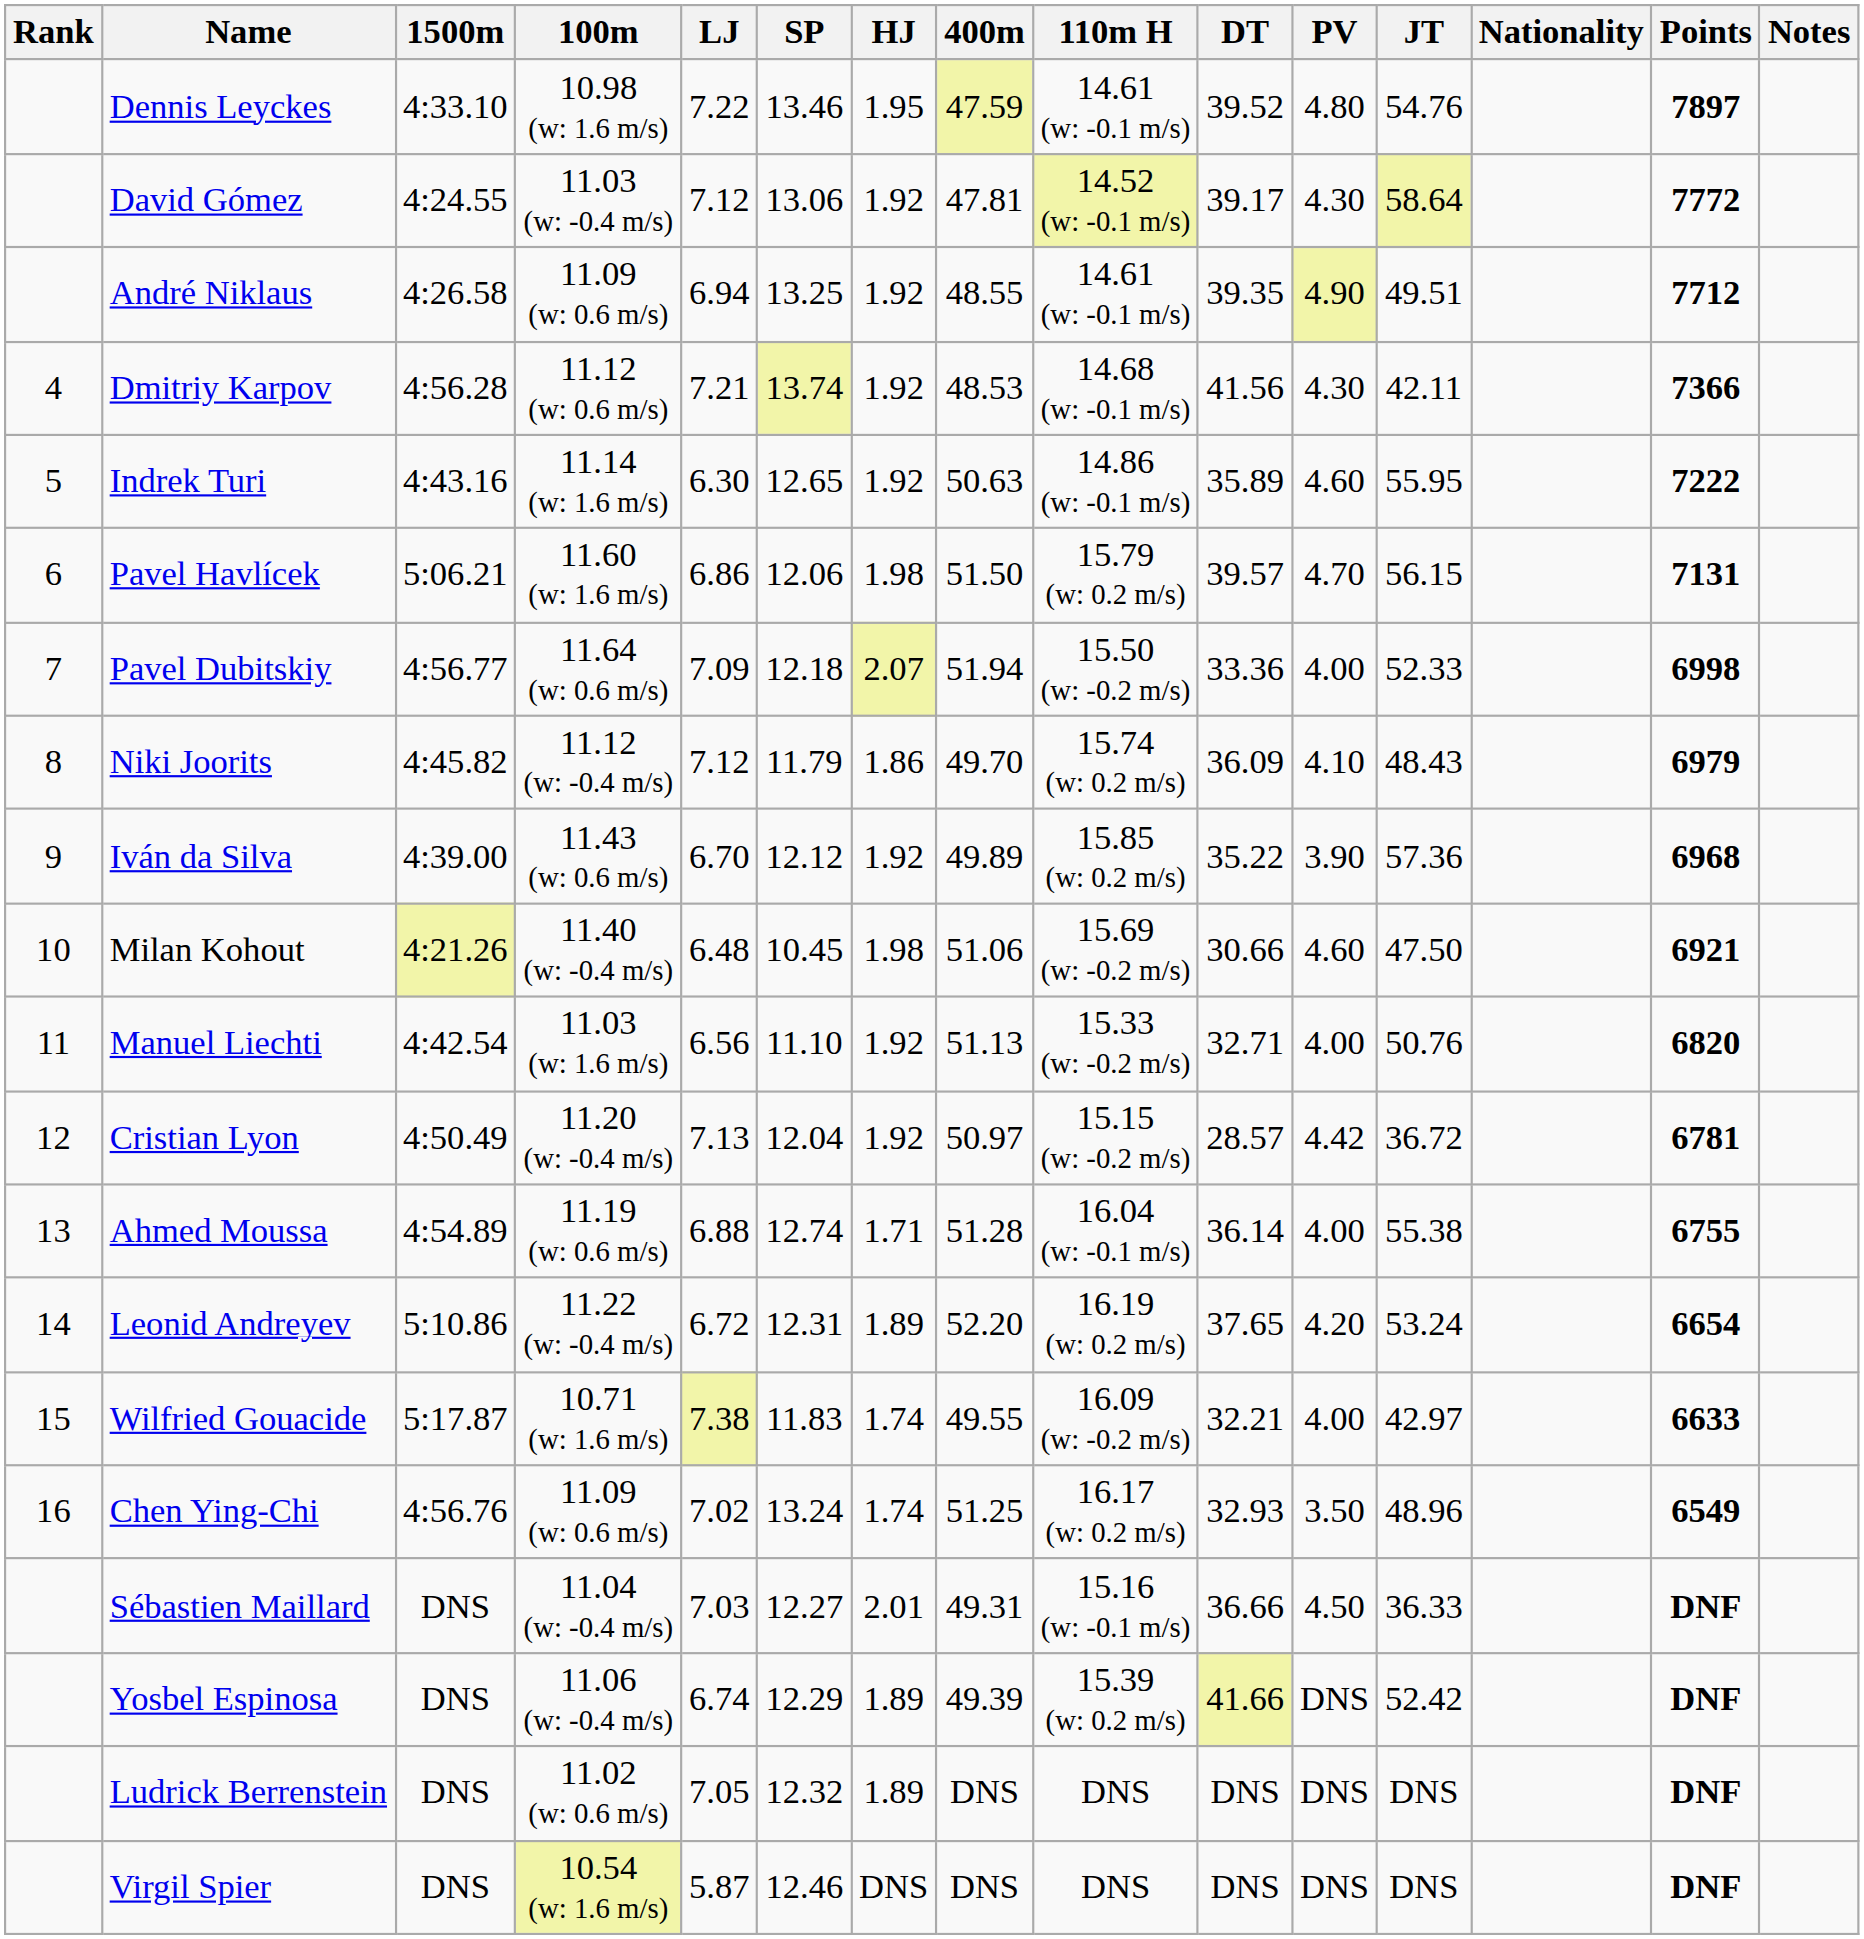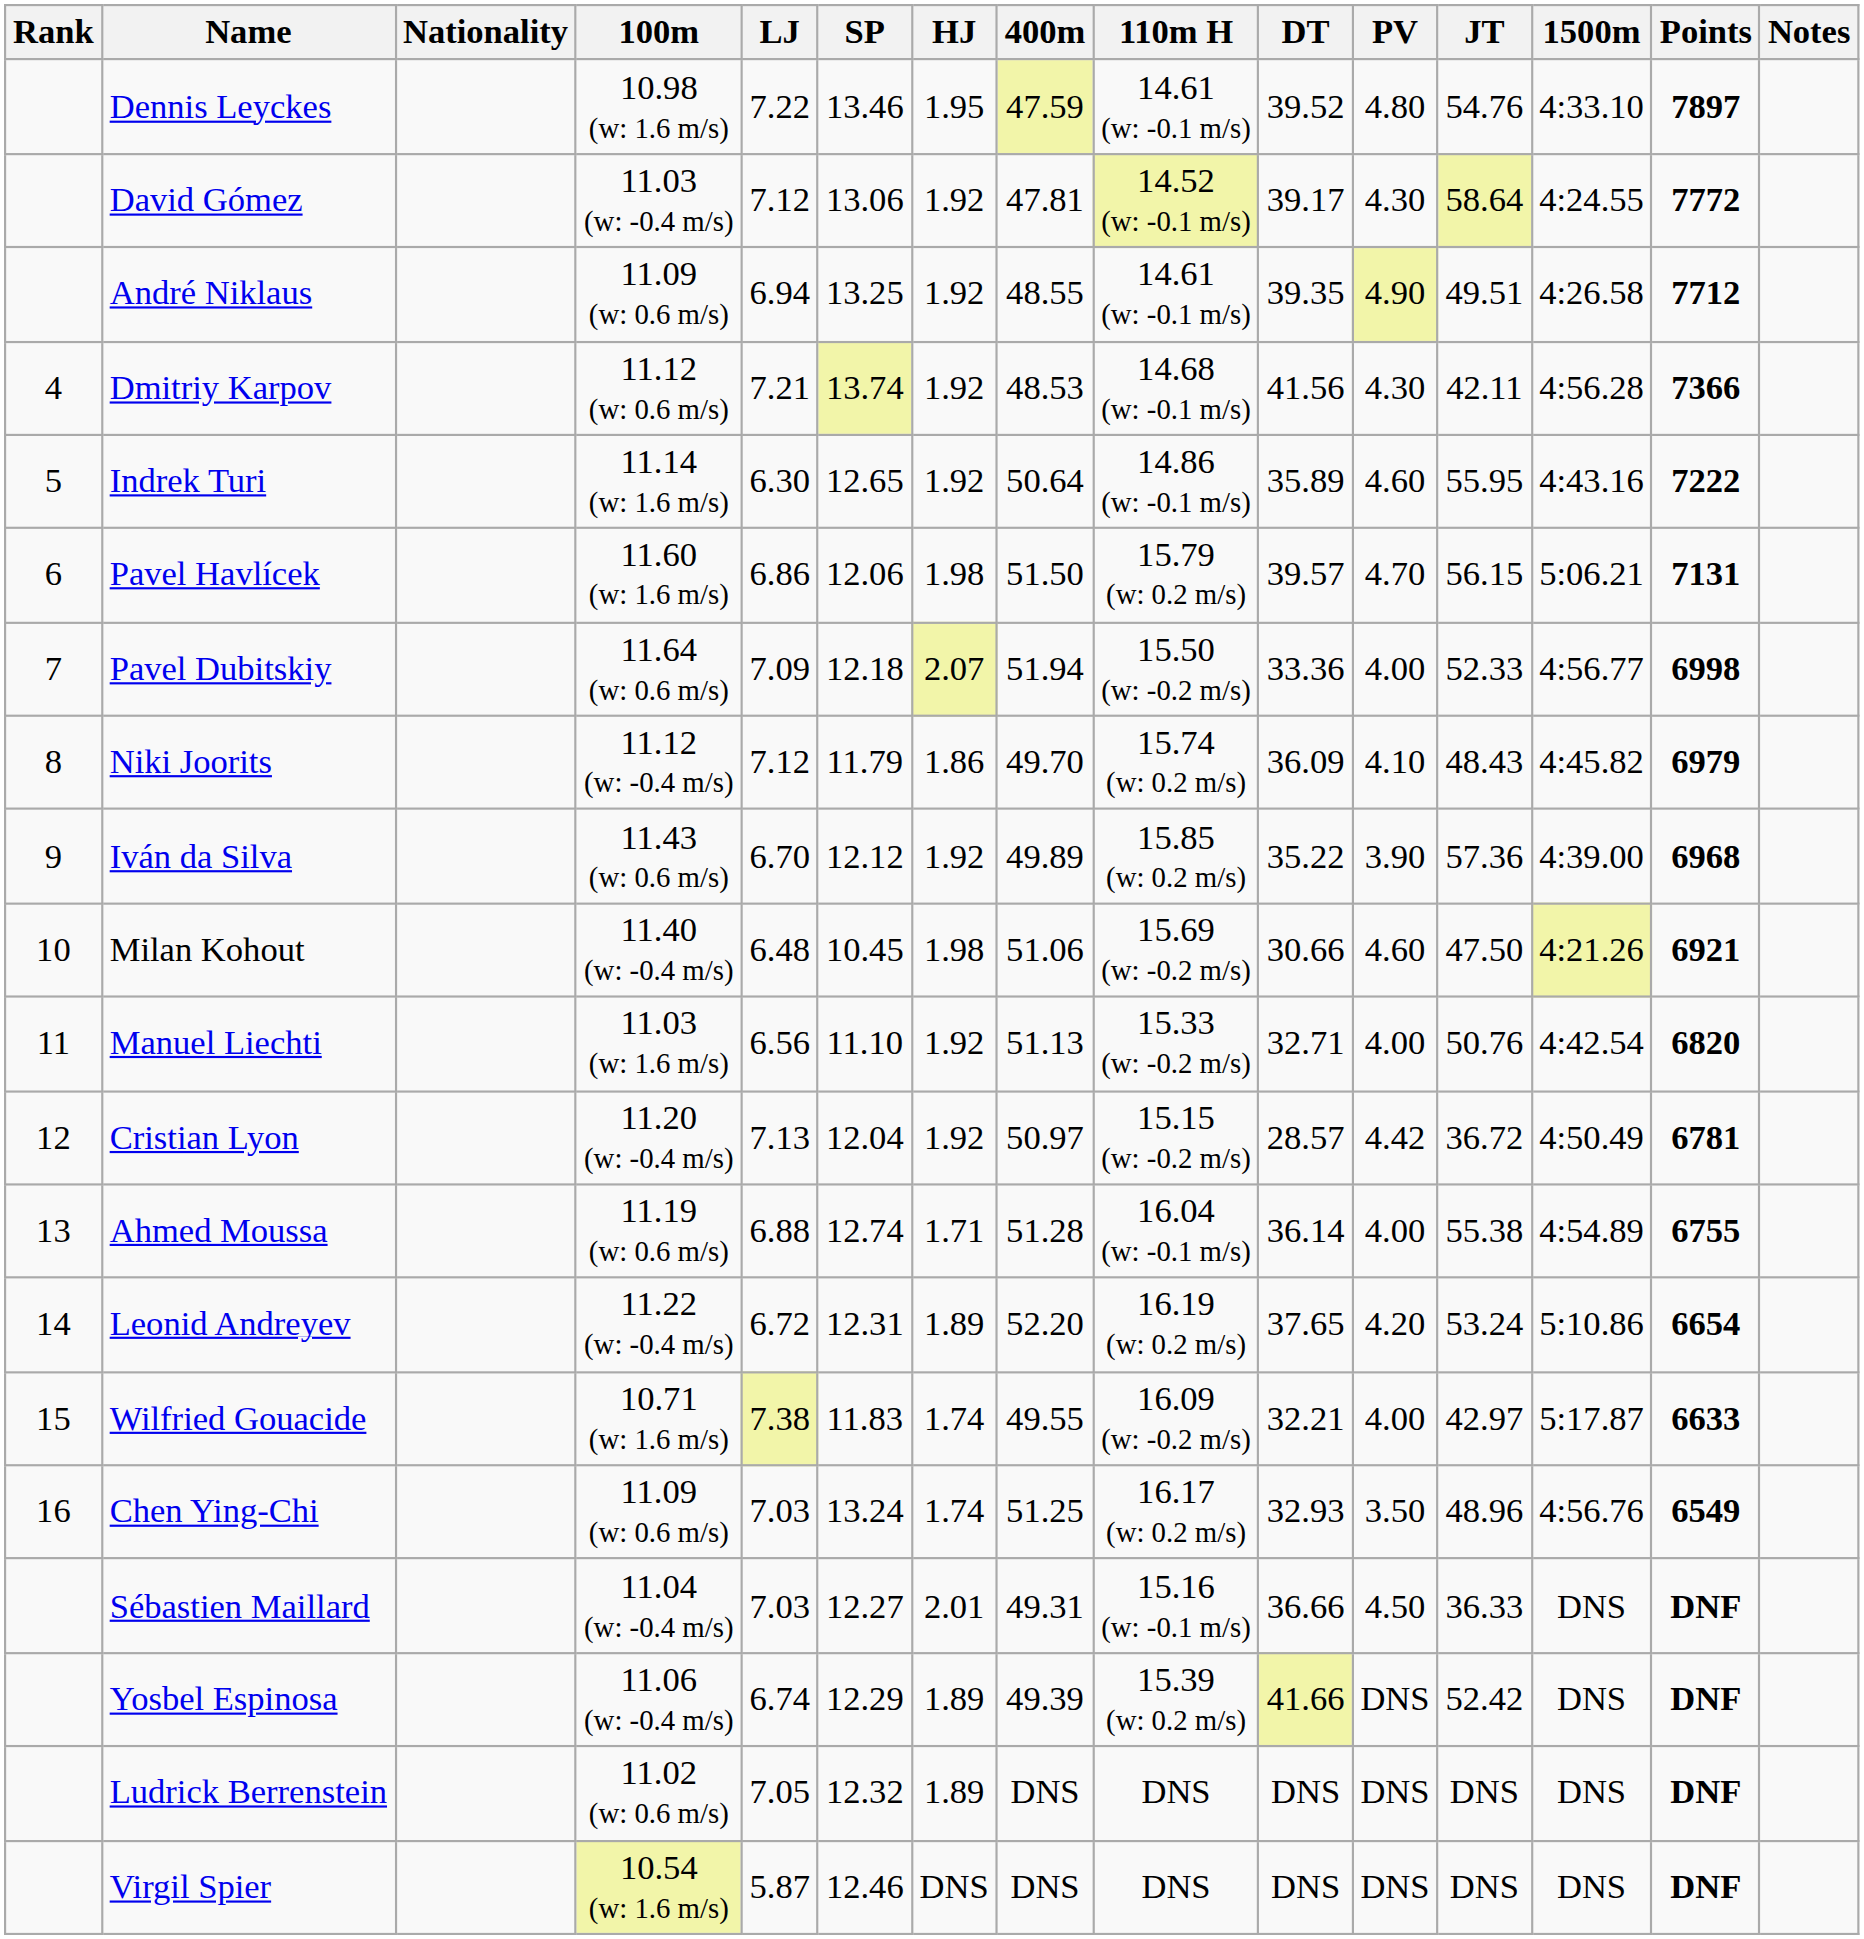 <table class="wikitable sortable" style="text-align:center">
 <tr>
 <th>Rank</th>
 <th>Name</th>
-<th>1500m</th>
+<th>Nationality</th>
 <th>100m</th>
 <th>LJ</th>
 <th>SP</th>
 <th>HJ</th>
 <th>400m</th>
 <th>110m H</th>
 <th>DT</th>
 <th>PV</th>
 <th>JT</th>
-<th>Nationality</th>
+<th>1500m</th>
 <th>Points</th>
 <th>Notes</th>
 </tr>
 <tr>
 <td></td>
 <td align=left><a href='#'>Dennis Leyckes</a></td>
-<td>4:33.10</td>
+<td align=left></td>
 <td>10.98<br><small>(w: 1.6 m/s)</small></td>
 <td>7.22</td>
 <td>13.46</td>
 <td>1.95</td>
 <td bgcolor=#F2F5A9>47.59</td>
 <td>14.61<br><small>(w: -0.1 m/s)</small></td>
 <td>39.52</td>
 <td>4.80</td>
 <td>54.76</td>
-<td align=left></td>
+<td>4:33.10</td>
 <td><strong>7897</strong></td>
 <td></td>
 </tr>
 <tr>
 <td></td>
 <td align=left><a href='#'>David Gómez</a></td>
-<td>4:24.55</td>
+<td align=left></td>
 <td>11.03<br><small>(w: -0.4 m/s)</small></td>
 <td>7.12</td>
 <td>13.06</td>
 <td>1.92</td>
 <td>47.81</td>
 <td bgcolor=#F2F5A9>14.52<br><small>(w: -0.1 m/s)</small></td>
 <td>39.17</td>
 <td>4.30</td>
 <td bgcolor=#F2F5A9>58.64</td>
-<td align=left></td>
+<td>4:24.55</td>
 <td><strong>7772</strong></td>
 <td></td>
 </tr>
 <tr>
 <td></td>
 <td align=left><a href='#'>André Niklaus</a></td>
-<td>4:26.58</td>
+<td align=left></td>
 <td>11.09<br><small>(w: 0.6 m/s)</small></td>
 <td>6.94</td>
 <td>13.25</td>
 <td>1.92</td>
 <td>48.55</td>
 <td>14.61<br><small>(w: -0.1 m/s)</small></td>
 <td>39.35</td>
 <td bgcolor=#F2F5A9>4.90</td>
 <td>49.51</td>
-<td align=left></td>
+<td>4:26.58</td>
 <td><strong>7712</strong></td>
 <td></td>
 </tr>
 <tr>
 <td>4</td>
 <td align=left><a href='#'>Dmitriy Karpov</a></td>
-<td>4:56.28</td>
+<td align=left></td>
 <td>11.12<br><small>(w: 0.6 m/s)</small></td>
 <td>7.21</td>
 <td bgcolor=#F2F5A9>13.74</td>
 <td>1.92</td>
 <td>48.53</td>
 <td>14.68<br><small>(w: -0.1 m/s)</small></td>
 <td>41.56</td>
 <td>4.30</td>
 <td>42.11</td>
-<td align=left></td>
+<td>4:56.28</td>
 <td><strong>7366</strong></td>
 <td></td>
 </tr>
 <tr>
 <td>5</td>
 <td align=left><a href='#'>Indrek Turi</a></td>
-<td>4:43.16</td>
+<td align=left></td>
 <td>11.14<br><small>(w: 1.6 m/s)</small></td>
 <td>6.30</td>
 <td>12.65</td>
 <td>1.92</td>
-<td>50.63</td>
+<td>50.64</td>
 <td>14.86<br><small>(w: -0.1 m/s)</small></td>
 <td>35.89</td>
 <td>4.60</td>
 <td>55.95</td>
-<td align=left></td>
+<td>4:43.16</td>
 <td><strong>7222</strong></td>
 <td></td>
 </tr>
 <tr>
 <td>6</td>
 <td align=left><a href='#'>Pavel Havlícek</a></td>
-<td>5:06.21</td>
+<td align=left></td>
 <td>11.60<br><small>(w: 1.6 m/s)</small></td>
 <td>6.86</td>
 <td>12.06</td>
 <td>1.98</td>
 <td>51.50</td>
 <td>15.79<br><small>(w: 0.2 m/s)</small></td>
 <td>39.57</td>
 <td>4.70</td>
 <td>56.15</td>
-<td align=left></td>
+<td>5:06.21</td>
 <td><strong>7131</strong></td>
 <td></td>
 </tr>
 <tr>
 <td>7</td>
 <td align=left><a href='#'>Pavel Dubitskiy</a></td>
-<td>4:56.77</td>
+<td align=left></td>
 <td>11.64<br><small>(w: 0.6 m/s)</small></td>
 <td>7.09</td>
 <td>12.18</td>
 <td bgcolor=#F2F5A9>2.07</td>
 <td>51.94</td>
 <td>15.50<br><small>(w: -0.2 m/s)</small></td>
 <td>33.36</td>
 <td>4.00</td>
 <td>52.33</td>
-<td align=left></td>
+<td>4:56.77</td>
 <td><strong>6998</strong></td>
 <td></td>
 </tr>
 <tr>
 <td>8</td>
 <td align=left><a href='#'>Niki Joorits</a></td>
-<td>4:45.82</td>
+<td align=left></td>
 <td>11.12<br><small>(w: -0.4 m/s)</small></td>
 <td>7.12</td>
 <td>11.79</td>
 <td>1.86</td>
 <td>49.70</td>
 <td>15.74<br><small>(w: 0.2 m/s)</small></td>
 <td>36.09</td>
 <td>4.10</td>
 <td>48.43</td>
-<td align=left></td>
+<td>4:45.82</td>
 <td><strong>6979</strong></td>
 <td></td>
 </tr>
 <tr>
 <td>9</td>
 <td align=left><a href='#'>Iván da Silva</a></td>
-<td>4:39.00</td>
+<td align=left></td>
 <td>11.43<br><small>(w: 0.6 m/s)</small></td>
 <td>6.70</td>
 <td>12.12</td>
 <td>1.92</td>
 <td>49.89</td>
 <td>15.85<br><small>(w: 0.2 m/s)</small></td>
 <td>35.22</td>
 <td>3.90</td>
 <td>57.36</td>
-<td align=left></td>
+<td>4:39.00</td>
 <td><strong>6968</strong></td>
 <td></td>
 </tr>
 <tr>
 <td>10</td>
 <td align=left>Milan Kohout</td>
-<td bgcolor=#F2F5A9>4:21.26</td>
+<td align=left></td>
 <td>11.40<br><small>(w: -0.4 m/s)</small></td>
 <td>6.48</td>
 <td>10.45</td>
 <td>1.98</td>
 <td>51.06</td>
 <td>15.69<br><small>(w: -0.2 m/s)</small></td>
 <td>30.66</td>
 <td>4.60</td>
 <td>47.50</td>
-<td align=left></td>
+<td bgcolor=#F2F5A9>4:21.26</td>
 <td><strong>6921</strong></td>
 <td></td>
 </tr>
 <tr>
 <td>11</td>
 <td align=left><a href='#'>Manuel Liechti</a></td>
-<td>4:42.54</td>
+<td align=left></td>
 <td>11.03<br><small>(w: 1.6 m/s)</small></td>
 <td>6.56</td>
 <td>11.10</td>
 <td>1.92</td>
 <td>51.13</td>
 <td>15.33<br><small>(w: -0.2 m/s)</small></td>
 <td>32.71</td>
 <td>4.00</td>
 <td>50.76</td>
-<td align=left></td>
+<td>4:42.54</td>
 <td><strong>6820</strong></td>
 <td></td>
 </tr>
 <tr>
 <td>12</td>
 <td align=left><a href='#'>Cristian Lyon</a></td>
-<td>4:50.49</td>
+<td align=left></td>
 <td>11.20<br><small>(w: -0.4 m/s)</small></td>
 <td>7.13</td>
 <td>12.04</td>
 <td>1.92</td>
 <td>50.97</td>
 <td>15.15<br><small>(w: -0.2 m/s)</small></td>
 <td>28.57</td>
 <td>4.42</td>
 <td>36.72</td>
-<td align=left></td>
+<td>4:50.49</td>
 <td><strong>6781</strong></td>
 <td></td>
 </tr>
 <tr>
 <td>13</td>
 <td align=left><a href='#'>Ahmed Moussa</a></td>
-<td>4:54.89</td>
+<td align=left></td>
 <td>11.19<br><small>(w: 0.6 m/s)</small></td>
 <td>6.88</td>
 <td>12.74</td>
 <td>1.71</td>
 <td>51.28</td>
 <td>16.04<br><small>(w: -0.1 m/s)</small></td>
 <td>36.14</td>
 <td>4.00</td>
 <td>55.38</td>
-<td align=left></td>
+<td>4:54.89</td>
 <td><strong>6755</strong></td>
 <td></td>
 </tr>
 <tr>
 <td>14</td>
 <td align=left><a href='#'>Leonid Andreyev</a></td>
-<td>5:10.86</td>
+<td align=left></td>
 <td>11.22<br><small>(w: -0.4 m/s)</small></td>
 <td>6.72</td>
 <td>12.31</td>
 <td>1.89</td>
 <td>52.20</td>
 <td>16.19<br><small>(w: 0.2 m/s)</small></td>
 <td>37.65</td>
 <td>4.20</td>
 <td>53.24</td>
-<td align=left></td>
+<td>5:10.86</td>
 <td><strong>6654</strong></td>
 <td></td>
 </tr>
 <tr>
 <td>15</td>
 <td align=left><a href='#'>Wilfried Gouacide</a></td>
-<td>5:17.87</td>
+<td align=left></td>
 <td>10.71<br><small>(w: 1.6 m/s)</small></td>
 <td bgcolor=#F2F5A9>7.38</td>
 <td>11.83</td>
 <td>1.74</td>
 <td>49.55</td>
 <td>16.09<br><small>(w: -0.2 m/s)</small></td>
 <td>32.21</td>
 <td>4.00</td>
 <td>42.97</td>
-<td align=left></td>
+<td>5:17.87</td>
 <td><strong>6633</strong></td>
 <td></td>
 </tr>
 <tr>
 <td>16</td>
 <td align=left><a href='#'>Chen Ying-Chi</a></td>
-<td>4:56.76</td>
+<td align=left></td>
 <td>11.09<br><small>(w: 0.6 m/s)</small></td>
-<td>7.02</td>
+<td>7.03</td>
 <td>13.24</td>
 <td>1.74</td>
 <td>51.25</td>
 <td>16.17<br><small>(w: 0.2 m/s)</small></td>
 <td>32.93</td>
 <td>3.50</td>
 <td>48.96</td>
-<td align=left></td>
+<td>4:56.76</td>
 <td><strong>6549</strong></td>
 <td></td>
 </tr>
 <tr>
 <td></td>
 <td align=left><a href='#'>Sébastien Maillard</a></td>
-<td>DNS</td>
+<td align=left></td>
 <td>11.04<br><small>(w: -0.4 m/s)</small></td>
 <td>7.03</td>
 <td>12.27</td>
 <td>2.01</td>
 <td>49.31</td>
 <td>15.16<br><small>(w: -0.1 m/s)</small></td>
 <td>36.66</td>
 <td>4.50</td>
 <td>36.33</td>
-<td align=left></td>
+<td>DNS</td>
 <td><strong>DNF</strong></td>
 <td></td>
 </tr>
 <tr>
 <td></td>
 <td align=left><a href='#'>Yosbel Espinosa</a></td>
-<td>DNS</td>
+<td align=left></td>
 <td>11.06<br><small>(w: -0.4 m/s)</small></td>
 <td>6.74</td>
 <td>12.29</td>
 <td>1.89</td>
 <td>49.39</td>
 <td>15.39<br><small>(w: 0.2 m/s)</small></td>
 <td bgcolor=#F2F5A9>41.66</td>
 <td>DNS</td>
 <td>52.42</td>
-<td align=left></td>
+<td>DNS</td>
 <td><strong>DNF</strong></td>
 <td></td>
 </tr>
 <tr>
 <td></td>
 <td align=left><a href='#'>Ludrick Berrenstein</a></td>
-<td>DNS</td>
+<td align=left></td>
 <td>11.02<br><small>(w: 0.6 m/s)</small></td>
 <td>7.05</td>
 <td>12.32</td>
 <td>1.89</td>
 <td>DNS</td>
 <td>DNS</td>
 <td>DNS</td>
 <td>DNS</td>
 <td>DNS</td>
-<td align=left></td>
+<td>DNS</td>
 <td><strong>DNF</strong></td>
 <td></td>
 </tr>
 <tr>
 <td></td>
 <td align=left><a href='#'>Virgil Spier</a></td>
-<td>DNS</td>
+<td align=left></td>
 <td bgcolor=#F2F5A9>10.54<br><small>(w: 1.6 m/s)</small></td>
 <td>5.87</td>
 <td>12.46</td>
 <td>DNS</td>
 <td>DNS</td>
 <td>DNS</td>
 <td>DNS</td>
 <td>DNS</td>
 <td>DNS</td>
-<td align=left></td>
+<td>DNS</td>
 <td><strong>DNF</strong></td>
 <td></td>
 </tr>
 </table>
